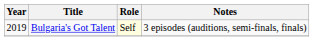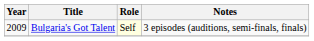 <table class="wikitable sortable">
 <tr>
 <th>Year</th>
 <th>Title</th>
 <th>Role</th>
 <th class="unsortable">Notes</th>
 </tr>
 <tr>
-<td>2019</td>
+<td>2009</td>
 <td><a href='#'>Bulgaria's Got Talent</a></td>
 <td style="background: lightyellow;">Self</td>
 <td>3 episodes (auditions, semi-finals, finals)</td>
 </tr>
 <tr>
 </tr>
 </table>
